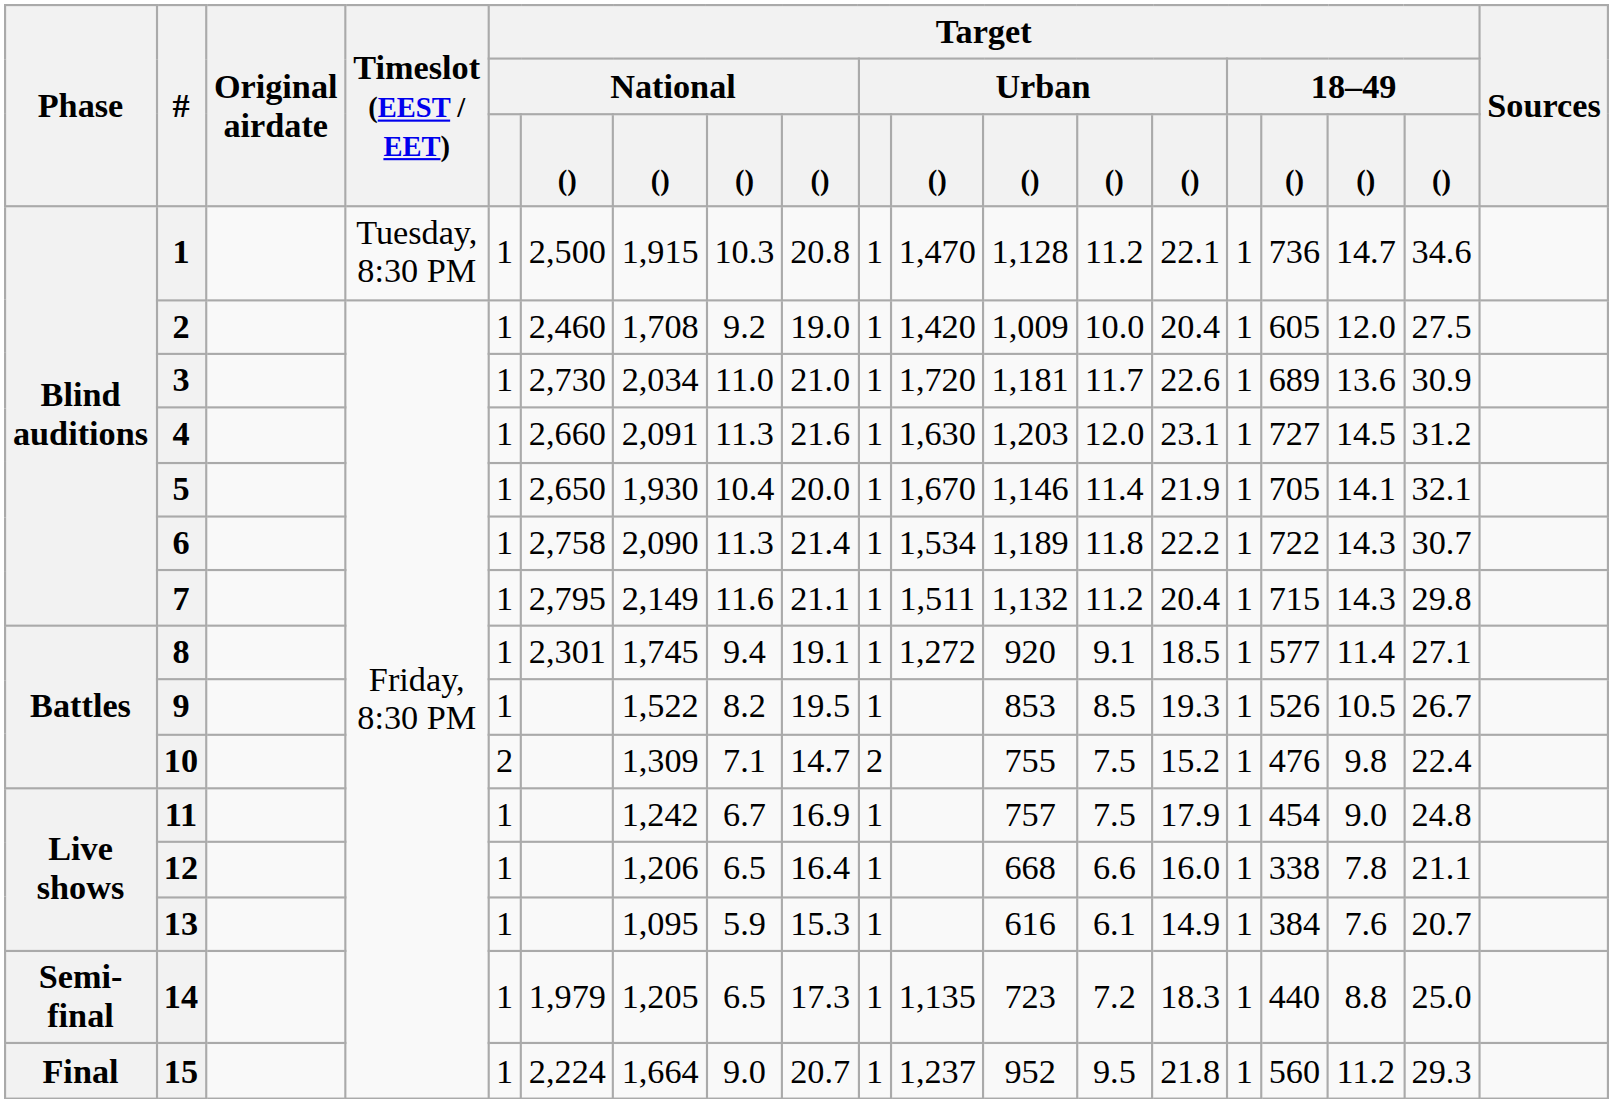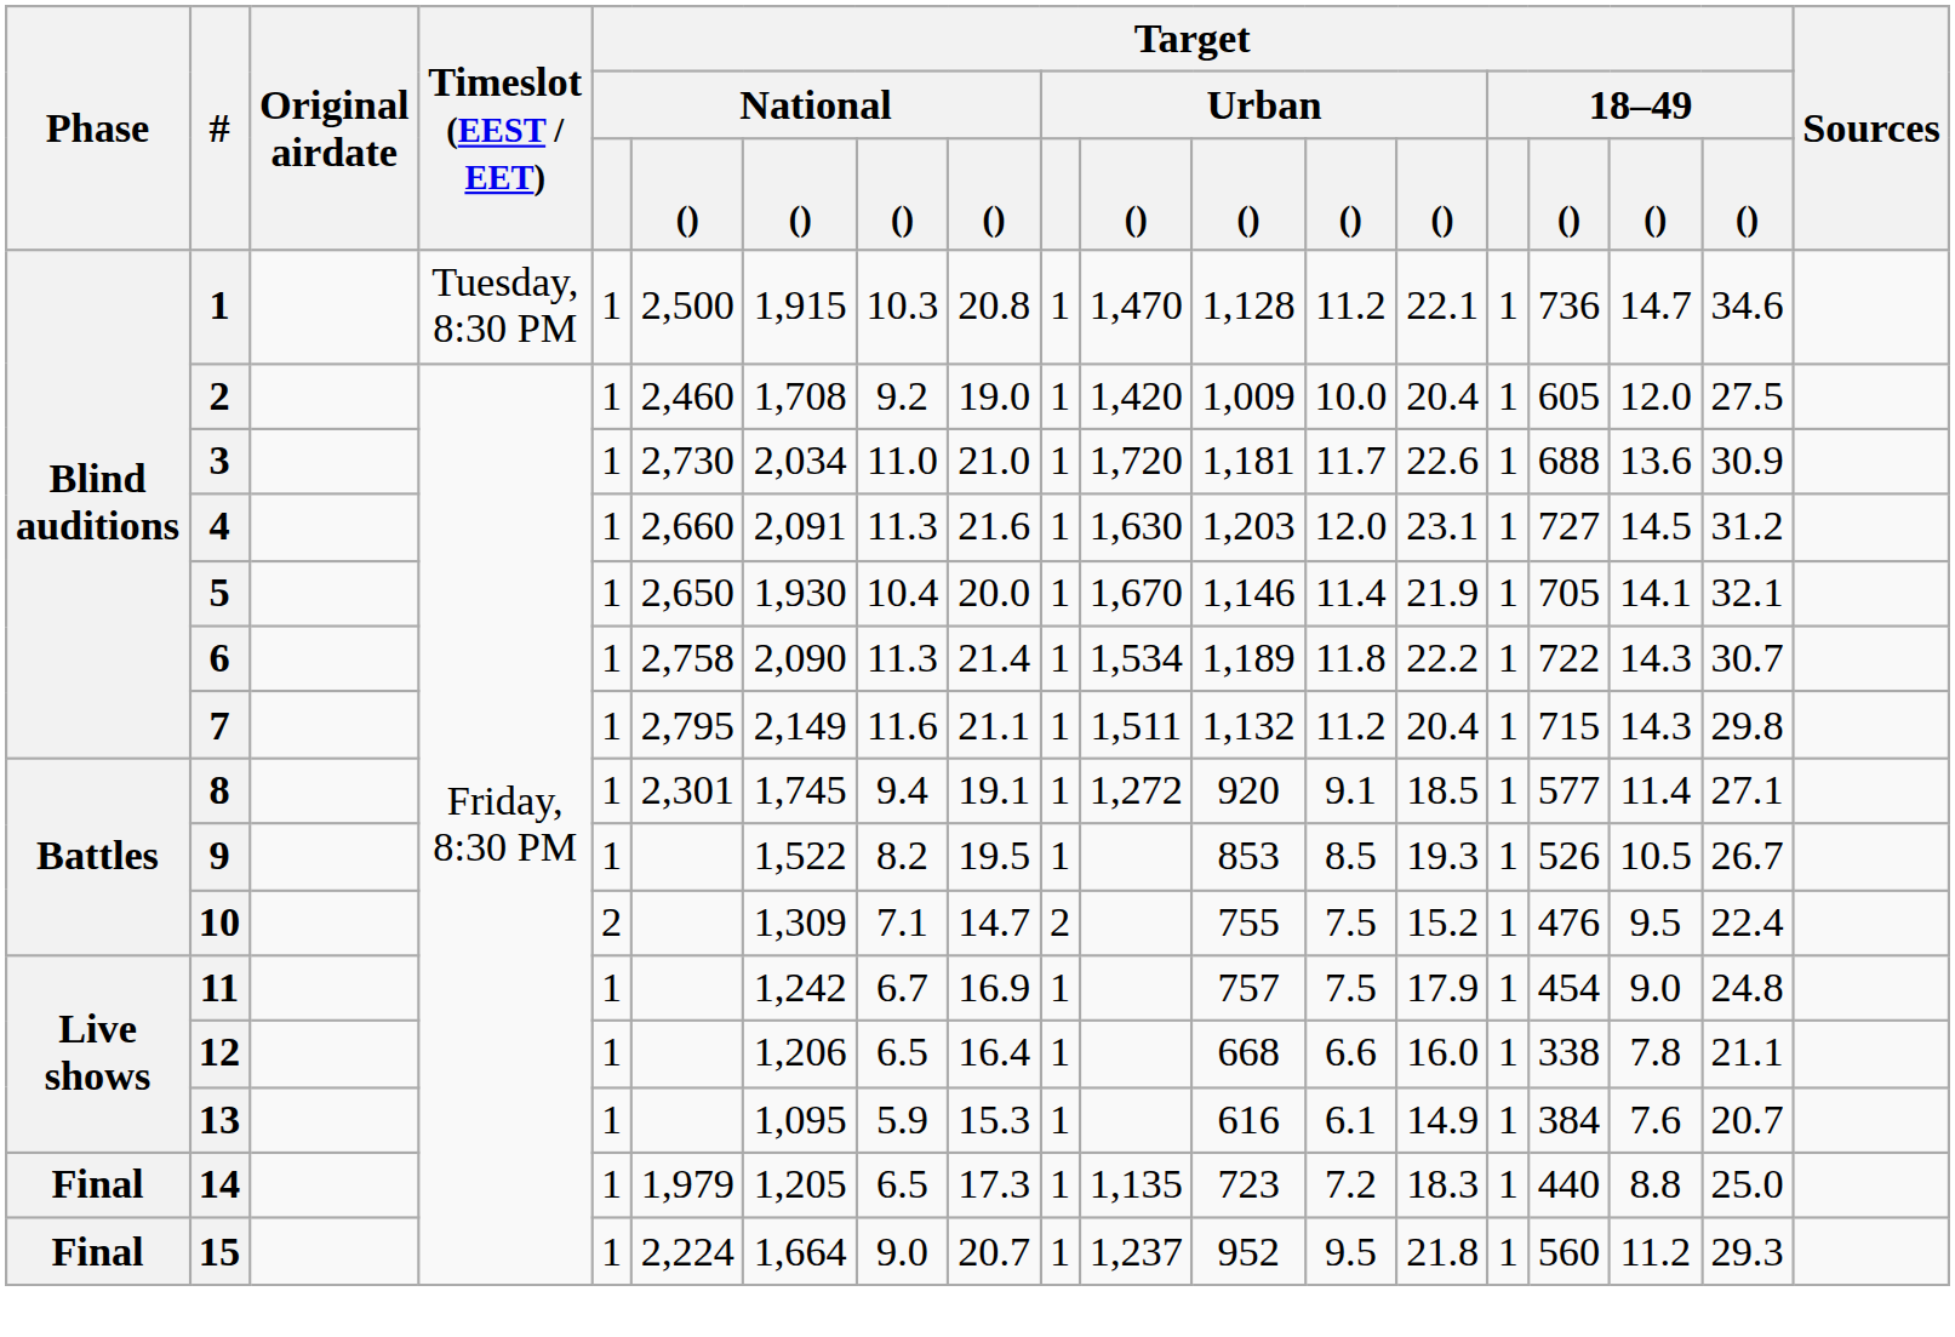 <table class="wikitable" style="text-align: center; width: 100%;">
 <tr>
 <th rowspan="3">Phase</th>
 <th rowspan="3">#</th>
 <th rowspan="3">Original airdate</th>
 <th rowspan="3">Timeslot<br><small>(<a href='#'>EEST</a> / <a href='#'>EET</a>)</small></th>
 <th colspan="14">Target</th>
 <th rowspan="3">Sources</th>
 </tr>
 <tr>
 <th colspan="5">National</th>
 <th colspan="5">Urban</th>
 <th colspan="4">18–49</th>
 </tr>
 <tr>
 <th></th>
 <th><br><small>()</small></th>
 <th><br><small>()</small></th>
 <th><br><small>()</small></th>
 <th><br><small>()</small></th>
 <th></th>
 <th><br><small>()</small></th>
 <th><br><small>()</small></th>
 <th><br><small>()</small></th>
 <th><br><small>()</small></th>
 <th></th>
 <th><br><small>()</small></th>
 <th><br><small>()</small></th>
 <th><br><small>()</small></th>
 </tr>
 <tr>
 <th rowspan="7">Blind auditions</th>
 <th>1</th>
 <td></td>
 <td>Tuesday, 8:30 PM</td>
 <td>1</td>
 <td>2,500</td>
 <td>1,915</td>
 <td>10.3</td>
 <td>20.8</td>
 <td>1</td>
 <td>1,470</td>
 <td>1,128</td>
 <td>11.2</td>
 <td>22.1</td>
 <td>1</td>
 <td>736</td>
 <td>14.7</td>
 <td>34.6</td>
 <td></td>
 </tr>
 <tr>
 <th>2</th>
 <td></td>
 <td rowspan="14">Friday, 8:30 PM</td>
 <td>1</td>
 <td>2,460</td>
 <td>1,708</td>
 <td>9.2</td>
 <td>19.0</td>
 <td>1</td>
 <td>1,420</td>
 <td>1,009</td>
 <td>10.0</td>
 <td>20.4</td>
 <td>1</td>
 <td>605</td>
 <td>12.0</td>
 <td>27.5</td>
 <td></td>
 </tr>
 <tr>
 <th>3</th>
 <td></td>
 <td>1</td>
 <td>2,730</td>
 <td>2,034</td>
 <td>11.0</td>
 <td>21.0</td>
 <td>1</td>
 <td>1,720</td>
 <td>1,181</td>
 <td>11.7</td>
 <td>22.6</td>
 <td>1</td>
-<td>689</td>
+<td>688</td>
 <td>13.6</td>
 <td>30.9</td>
 <td></td>
 </tr>
 <tr>
 <th>4</th>
 <td></td>
 <td>1</td>
 <td>2,660</td>
 <td>2,091</td>
 <td>11.3</td>
 <td>21.6</td>
 <td>1</td>
 <td>1,630</td>
 <td>1,203</td>
 <td>12.0</td>
 <td>23.1</td>
 <td>1</td>
 <td>727</td>
 <td>14.5</td>
 <td>31.2</td>
 <td></td>
 </tr>
 <tr>
 <th>5</th>
 <td></td>
 <td>1</td>
 <td>2,650</td>
 <td>1,930</td>
 <td>10.4</td>
 <td>20.0</td>
 <td>1</td>
 <td>1,670</td>
 <td>1,146</td>
 <td>11.4</td>
 <td>21.9</td>
 <td>1</td>
 <td>705</td>
 <td>14.1</td>
 <td>32.1</td>
 <td></td>
 </tr>
 <tr>
 <th>6</th>
 <td></td>
 <td>1</td>
 <td>2,758</td>
 <td>2,090</td>
 <td>11.3</td>
 <td>21.4</td>
 <td>1</td>
 <td>1,534</td>
 <td>1,189</td>
 <td>11.8</td>
 <td>22.2</td>
 <td>1</td>
 <td>722</td>
 <td>14.3</td>
 <td>30.7</td>
 <td></td>
 </tr>
 <tr>
 <th>7</th>
 <td></td>
 <td>1</td>
 <td>2,795</td>
 <td>2,149</td>
 <td>11.6</td>
 <td>21.1</td>
 <td>1</td>
 <td>1,511</td>
 <td>1,132</td>
 <td>11.2</td>
 <td>20.4</td>
 <td>1</td>
 <td>715</td>
 <td>14.3</td>
 <td>29.8</td>
 <td></td>
 </tr>
 <tr>
 <th rowspan="3">Battles</th>
 <th>8</th>
 <td></td>
 <td>1</td>
 <td>2,301</td>
 <td>1,745</td>
 <td>9.4</td>
 <td>19.1</td>
 <td>1</td>
 <td>1,272</td>
 <td>920</td>
 <td>9.1</td>
 <td>18.5</td>
 <td>1</td>
 <td>577</td>
 <td>11.4</td>
 <td>27.1</td>
 <td></td>
 </tr>
 <tr>
 <th>9</th>
 <td></td>
 <td>1</td>
 <td></td>
 <td>1,522</td>
 <td>8.2</td>
 <td>19.5</td>
 <td>1</td>
 <td></td>
 <td>853</td>
 <td>8.5</td>
 <td>19.3</td>
 <td>1</td>
 <td>526</td>
 <td>10.5</td>
 <td>26.7</td>
 <td></td>
 </tr>
 <tr>
 <th>10</th>
 <td></td>
 <td>2</td>
 <td></td>
 <td>1,309</td>
 <td>7.1</td>
 <td>14.7</td>
 <td>2</td>
 <td></td>
 <td>755</td>
 <td>7.5</td>
 <td>15.2</td>
 <td>1</td>
 <td>476</td>
-<td>9.8</td>
+<td>9.5</td>
 <td>22.4</td>
 <td></td>
 </tr>
 <tr>
 <th rowspan="3">Live shows</th>
 <th>11</th>
 <td></td>
 <td>1</td>
 <td></td>
 <td>1,242</td>
 <td>6.7</td>
 <td>16.9</td>
 <td>1</td>
 <td></td>
 <td>757</td>
 <td>7.5</td>
 <td>17.9</td>
 <td>1</td>
 <td>454</td>
 <td>9.0</td>
 <td>24.8</td>
 <td></td>
 </tr>
 <tr>
 <th>12</th>
 <td></td>
 <td>1</td>
 <td></td>
 <td>1,206</td>
 <td>6.5</td>
 <td>16.4</td>
 <td>1</td>
 <td></td>
 <td>668</td>
 <td>6.6</td>
 <td>16.0</td>
 <td>1</td>
 <td>338</td>
 <td>7.8</td>
 <td>21.1</td>
 <td></td>
 </tr>
 <tr>
 <th>13</th>
 <td></td>
 <td>1</td>
 <td></td>
 <td>1,095</td>
 <td>5.9</td>
 <td>15.3</td>
 <td>1</td>
 <td></td>
 <td>616</td>
 <td>6.1</td>
 <td>14.9</td>
 <td>1</td>
 <td>384</td>
 <td>7.6</td>
 <td>20.7</td>
 <td></td>
 </tr>
 <tr>
-<th>Semi-final</th>
+<th>Final</th>
 <th>14</th>
 <td></td>
 <td>1</td>
 <td>1,979</td>
 <td>1,205</td>
 <td>6.5</td>
 <td>17.3</td>
 <td>1</td>
 <td>1,135</td>
 <td>723</td>
 <td>7.2</td>
 <td>18.3</td>
 <td>1</td>
 <td>440</td>
 <td>8.8</td>
 <td>25.0</td>
 <td></td>
 </tr>
 <tr>
 <th>Final</th>
 <th>15</th>
 <td></td>
 <td>1</td>
 <td>2,224</td>
 <td>1,664</td>
 <td>9.0</td>
 <td>20.7</td>
 <td>1</td>
 <td>1,237</td>
 <td>952</td>
 <td>9.5</td>
 <td>21.8</td>
 <td>1</td>
 <td>560</td>
 <td>11.2</td>
 <td>29.3</td>
 <td></td>
 </tr>
 </table>
